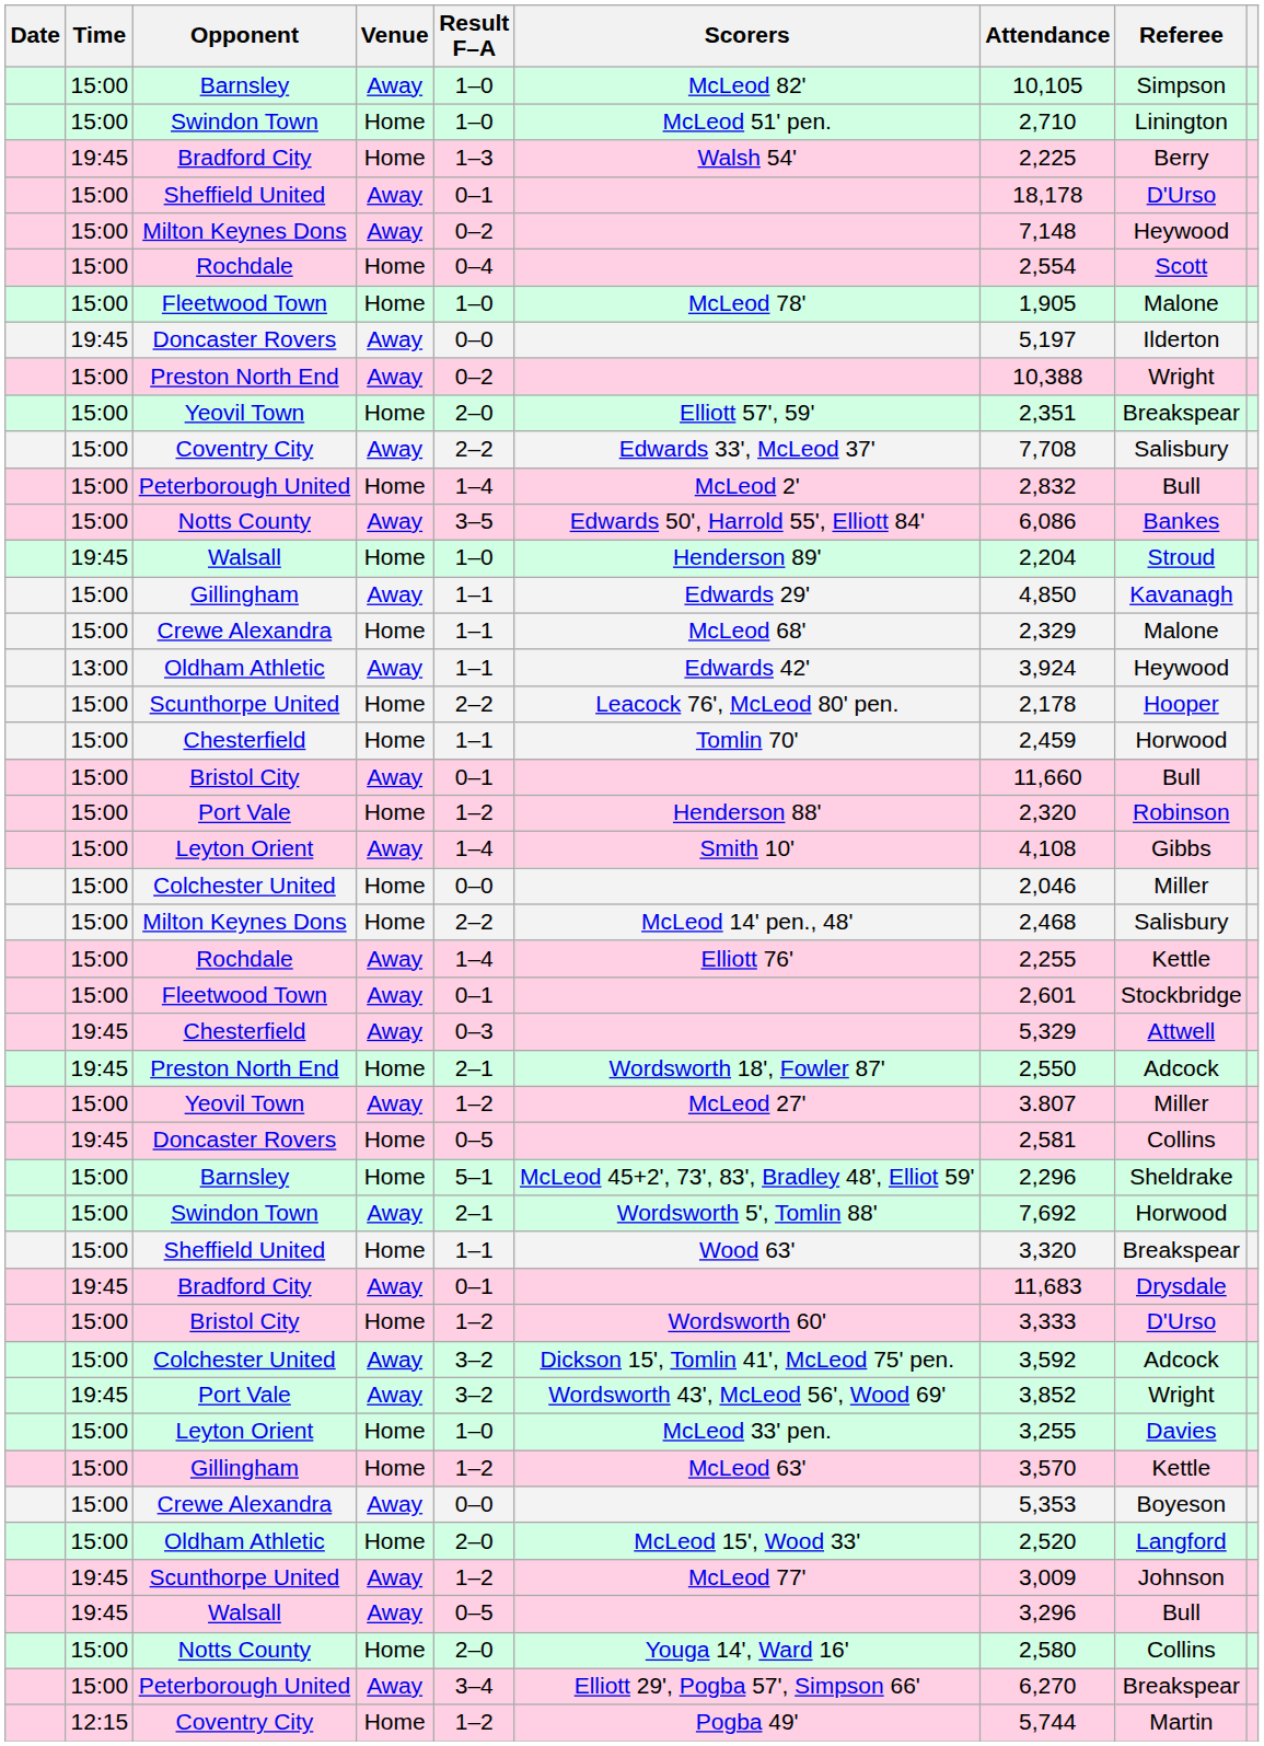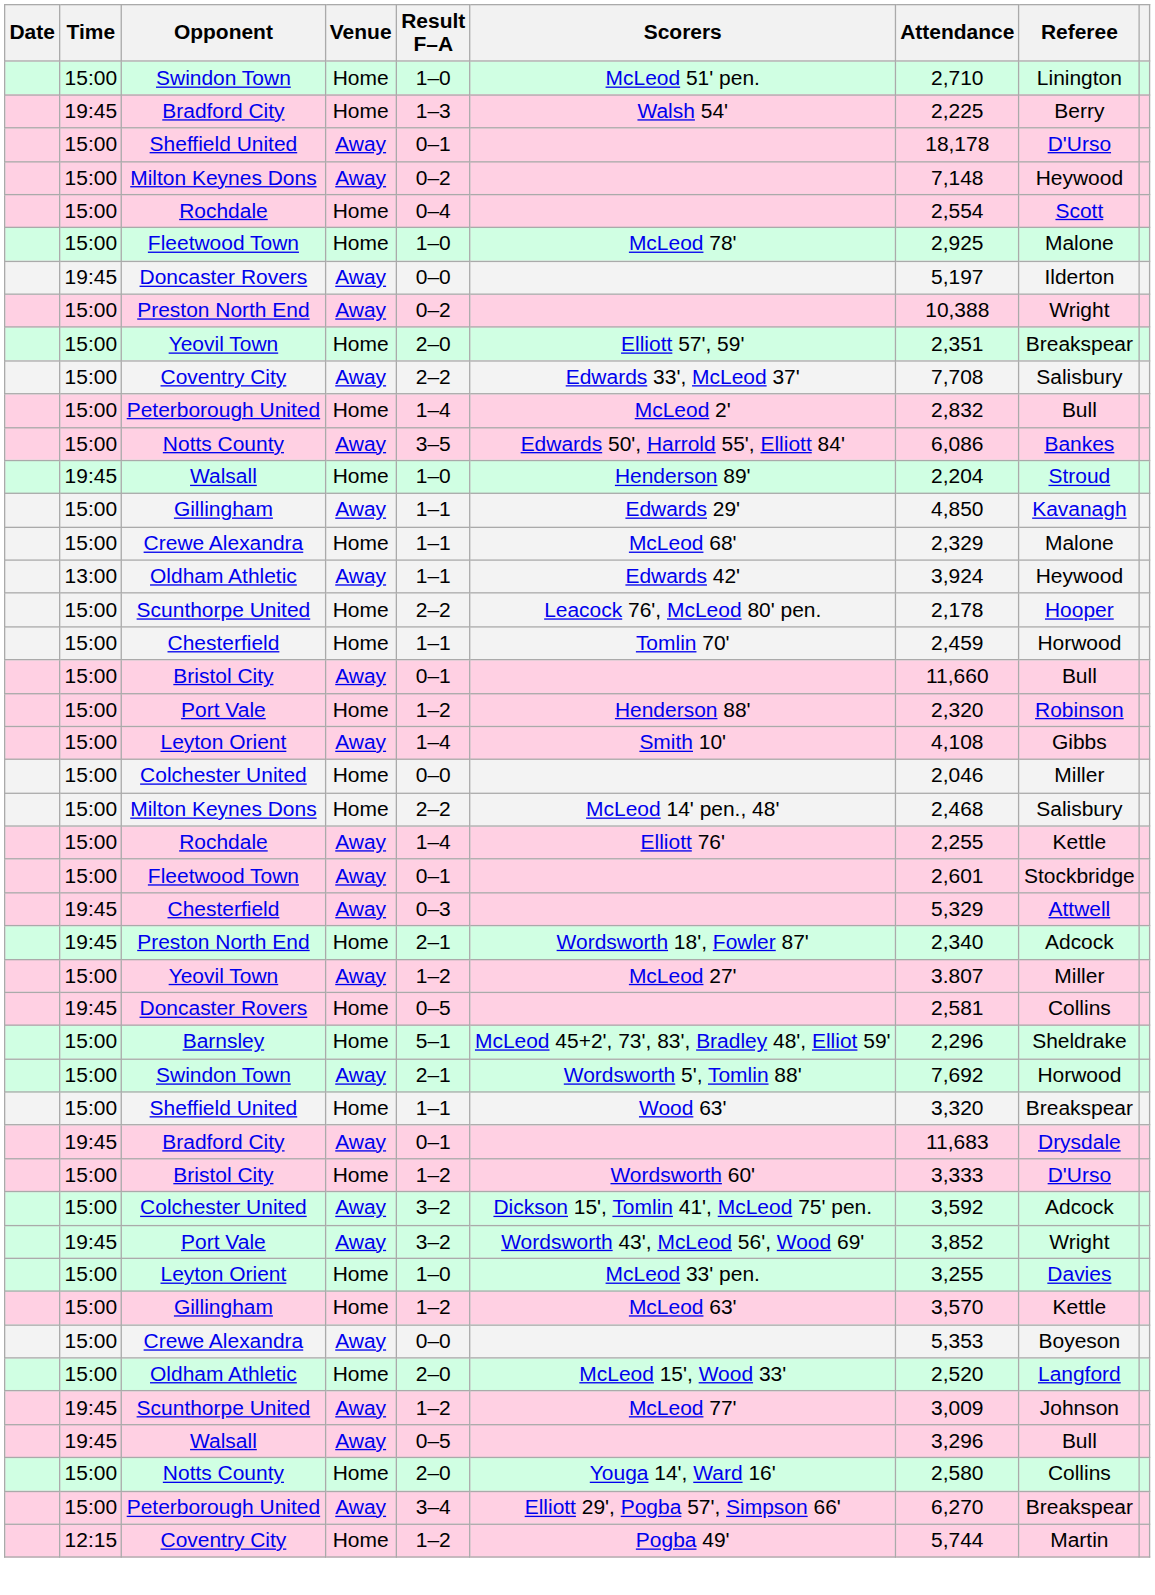 <table class="wikitable sortable" style="text-align:center">
 <tr>
 <th>Date</th>
 <th>Time</th>
 <th>Opponent</th>
 <th>Venue</th>
 <th>Result<br>F–A</th>
 <th class="unsortable">Scorers</th>
 <th>Attendance</th>
 <th class="unsortable">Referee</th>
 <th class="unsortable"></th>
-</tr>
-<tr bgcolor="#d0ffe3">
-<td></td>
-<td>15:00</td>
-<td><a href='#'>Barnsley</a></td>
-<td><a href='#'>Away</a></td>
-<td>1–0</td>
-<td><a href='#'>McLeod</a> 82'</td>
-<td>10,105</td>
-<td>Simpson</td>
-<td></td>
 </tr>
 <tr bgcolor="#d0ffe3">
 <td></td>
 <td>15:00</td>
 <td><a href='#'>Swindon Town</a></td>
 <td>Home</td>
 <td>1–0</td>
 <td><a href='#'>McLeod</a> 51' pen.</td>
 <td>2,710</td>
 <td>Linington</td>
 <td></td>
 </tr>
 <tr bgcolor="#ffd0e3">
 <td></td>
 <td>19:45</td>
 <td><a href='#'>Bradford City</a></td>
 <td>Home</td>
 <td>1–3</td>
 <td><a href='#'>Walsh</a> 54'</td>
 <td>2,225</td>
 <td>Berry</td>
 <td></td>
 </tr>
 <tr bgcolor="#ffd0e3">
 <td></td>
 <td>15:00</td>
 <td><a href='#'>Sheffield United</a></td>
 <td><a href='#'>Away</a></td>
 <td>0–1</td>
 <td></td>
 <td>18,178</td>
 <td><a href='#'>D'Urso</a></td>
 <td></td>
 </tr>
 <tr bgcolor="#ffd0e3">
 <td></td>
 <td>15:00</td>
 <td><a href='#'>Milton Keynes Dons</a></td>
 <td><a href='#'>Away</a></td>
 <td>0–2</td>
 <td></td>
 <td>7,148</td>
 <td>Heywood</td>
 <td></td>
 </tr>
 <tr bgcolor="#ffd0e3">
 <td></td>
 <td>15:00</td>
 <td><a href='#'>Rochdale</a></td>
 <td>Home</td>
 <td>0–4</td>
 <td></td>
 <td>2,554</td>
 <td><a href='#'>Scott</a></td>
 <td></td>
 </tr>
 <tr bgcolor="#d0ffe3">
 <td></td>
 <td>15:00</td>
 <td><a href='#'>Fleetwood Town</a></td>
 <td>Home</td>
 <td>1–0</td>
 <td><a href='#'>McLeod</a> 78'</td>
-<td>1,905</td>
+<td>2,925</td>
 <td>Malone</td>
 <td></td>
 </tr>
 <tr bgcolor="#f3f3f3">
 <td></td>
 <td>19:45</td>
 <td><a href='#'>Doncaster Rovers</a></td>
 <td><a href='#'>Away</a></td>
 <td>0–0</td>
 <td></td>
 <td>5,197</td>
 <td>Ilderton</td>
 <td></td>
 </tr>
 <tr bgcolor="#ffd0e3">
 <td></td>
 <td>15:00</td>
 <td><a href='#'>Preston North End</a></td>
 <td><a href='#'>Away</a></td>
 <td>0–2</td>
 <td></td>
 <td>10,388</td>
 <td>Wright</td>
 <td></td>
 </tr>
 <tr bgcolor="#d0ffe3">
 <td></td>
 <td>15:00</td>
 <td><a href='#'>Yeovil Town</a></td>
 <td>Home</td>
 <td>2–0</td>
 <td><a href='#'>Elliott</a> 57', 59'</td>
 <td>2,351</td>
 <td>Breakspear</td>
 <td></td>
 </tr>
 <tr bgcolor="#f3f3f3">
 <td></td>
 <td>15:00</td>
 <td><a href='#'>Coventry City</a></td>
 <td><a href='#'>Away</a></td>
 <td>2–2</td>
 <td><a href='#'>Edwards</a> 33', <a href='#'>McLeod</a> 37'</td>
 <td>7,708</td>
 <td>Salisbury</td>
 <td></td>
 </tr>
 <tr bgcolor="#ffd0e3">
 <td></td>
 <td>15:00</td>
 <td><a href='#'>Peterborough United</a></td>
 <td>Home</td>
 <td>1–4</td>
 <td><a href='#'>McLeod</a> 2'</td>
 <td>2,832</td>
 <td>Bull</td>
 <td></td>
 </tr>
 <tr bgcolor="#ffd0e3">
 <td></td>
 <td>15:00</td>
 <td><a href='#'>Notts County</a></td>
 <td><a href='#'>Away</a></td>
 <td>3–5</td>
 <td><a href='#'>Edwards</a> 50', <a href='#'>Harrold</a> 55', <a href='#'>Elliott</a> 84'</td>
 <td>6,086</td>
 <td><a href='#'>Bankes</a></td>
 <td></td>
 </tr>
 <tr bgcolor="#d0ffe3">
 <td></td>
 <td>19:45</td>
 <td><a href='#'>Walsall</a></td>
 <td>Home</td>
 <td>1–0</td>
 <td><a href='#'>Henderson</a> 89'</td>
 <td>2,204</td>
 <td><a href='#'>Stroud</a></td>
 <td></td>
 </tr>
 <tr bgcolor="#f3f3f3">
 <td></td>
 <td>15:00</td>
 <td><a href='#'>Gillingham</a></td>
 <td><a href='#'>Away</a></td>
 <td>1–1</td>
 <td><a href='#'>Edwards</a> 29'</td>
 <td>4,850</td>
 <td><a href='#'>Kavanagh</a></td>
 <td></td>
 </tr>
 <tr bgcolor="#f3f3f3">
 <td></td>
 <td>15:00</td>
 <td><a href='#'>Crewe Alexandra</a></td>
 <td>Home</td>
 <td>1–1</td>
 <td><a href='#'>McLeod</a> 68'</td>
 <td>2,329</td>
 <td>Malone</td>
 <td></td>
 </tr>
 <tr bgcolor="#f3f3f3">
 <td></td>
 <td>13:00</td>
 <td><a href='#'>Oldham Athletic</a></td>
 <td><a href='#'>Away</a></td>
 <td>1–1</td>
 <td><a href='#'>Edwards</a> 42'</td>
 <td>3,924</td>
 <td>Heywood</td>
 <td></td>
 </tr>
 <tr bgcolor="#f3f3f3">
 <td></td>
 <td>15:00</td>
 <td><a href='#'>Scunthorpe United</a></td>
 <td>Home</td>
 <td>2–2</td>
 <td><a href='#'>Leacock</a> 76', <a href='#'>McLeod</a> 80' pen.</td>
 <td>2,178</td>
 <td><a href='#'>Hooper</a></td>
 <td></td>
 </tr>
 <tr bgcolor="#f3f3f3">
 <td></td>
 <td>15:00</td>
 <td><a href='#'>Chesterfield</a></td>
 <td>Home</td>
 <td>1–1</td>
 <td><a href='#'>Tomlin</a> 70'</td>
 <td>2,459</td>
 <td>Horwood</td>
 <td></td>
 </tr>
 <tr bgcolor="#ffd0e3">
 <td></td>
 <td>15:00</td>
 <td><a href='#'>Bristol City</a></td>
 <td><a href='#'>Away</a></td>
 <td>0–1</td>
 <td></td>
 <td>11,660</td>
 <td>Bull</td>
 <td></td>
 </tr>
 <tr bgcolor="#ffd0e3">
 <td></td>
 <td>15:00</td>
 <td><a href='#'>Port Vale</a></td>
 <td>Home</td>
 <td>1–2</td>
 <td><a href='#'>Henderson</a> 88'</td>
 <td>2,320</td>
 <td><a href='#'>Robinson</a></td>
 <td></td>
 </tr>
 <tr bgcolor="#ffd0e3">
 <td></td>
 <td>15:00</td>
 <td><a href='#'>Leyton Orient</a></td>
 <td><a href='#'>Away</a></td>
 <td>1–4</td>
 <td><a href='#'>Smith</a> 10'</td>
 <td>4,108</td>
 <td>Gibbs</td>
 <td></td>
 </tr>
 <tr bgcolor="#f3f3f3">
 <td></td>
 <td>15:00</td>
 <td><a href='#'>Colchester United</a></td>
 <td>Home</td>
 <td>0–0</td>
 <td></td>
 <td>2,046</td>
 <td>Miller</td>
 <td></td>
 </tr>
 <tr bgcolor="#f3f3f3">
 <td></td>
 <td>15:00</td>
 <td><a href='#'>Milton Keynes Dons</a></td>
 <td>Home</td>
 <td>2–2</td>
 <td><a href='#'>McLeod</a> 14' pen., 48'</td>
 <td>2,468</td>
 <td>Salisbury</td>
 <td></td>
 </tr>
 <tr bgcolor="#ffd0e3">
 <td></td>
 <td>15:00</td>
 <td><a href='#'>Rochdale</a></td>
 <td><a href='#'>Away</a></td>
 <td>1–4</td>
 <td><a href='#'>Elliott</a> 76'</td>
 <td>2,255</td>
 <td>Kettle</td>
 <td></td>
 </tr>
 <tr bgcolor="#ffd0e3">
 <td></td>
 <td>15:00</td>
 <td><a href='#'>Fleetwood Town</a></td>
 <td><a href='#'>Away</a></td>
 <td>0–1</td>
 <td></td>
 <td>2,601</td>
 <td>Stockbridge</td>
 <td></td>
 </tr>
 <tr bgcolor="#ffd0e3">
 <td></td>
 <td>19:45</td>
 <td><a href='#'>Chesterfield</a></td>
 <td><a href='#'>Away</a></td>
 <td>0–3</td>
 <td></td>
 <td>5,329</td>
 <td><a href='#'>Attwell</a></td>
 <td></td>
 </tr>
 <tr bgcolor="#d0ffe3">
 <td></td>
 <td>19:45</td>
 <td><a href='#'>Preston North End</a></td>
 <td>Home</td>
 <td>2–1</td>
 <td><a href='#'>Wordsworth</a> 18', <a href='#'>Fowler</a> 87'</td>
-<td>2,550</td>
+<td>2,340</td>
 <td>Adcock</td>
 <td></td>
 </tr>
 <tr bgcolor="#ffd0e3">
 <td></td>
 <td>15:00</td>
 <td><a href='#'>Yeovil Town</a></td>
 <td><a href='#'>Away</a></td>
 <td>1–2</td>
 <td><a href='#'>McLeod</a> 27'</td>
 <td>3.807</td>
 <td>Miller</td>
 <td></td>
 </tr>
 <tr bgcolor="#ffd0e3">
 <td></td>
 <td>19:45</td>
 <td><a href='#'>Doncaster Rovers</a></td>
 <td>Home</td>
 <td>0–5</td>
 <td></td>
 <td>2,581</td>
 <td>Collins</td>
 <td></td>
 </tr>
 <tr bgcolor="#d0ffe3">
 <td></td>
 <td>15:00</td>
 <td><a href='#'>Barnsley</a></td>
 <td>Home</td>
 <td>5–1</td>
 <td><a href='#'>McLeod</a> 45+2', 73', 83', <a href='#'>Bradley</a> 48', <a href='#'>Elliot</a> 59'</td>
 <td>2,296</td>
 <td>Sheldrake</td>
 <td></td>
 </tr>
 <tr bgcolor="#d0ffe3">
 <td></td>
 <td>15:00</td>
 <td><a href='#'>Swindon Town</a></td>
 <td><a href='#'>Away</a></td>
 <td>2–1</td>
 <td><a href='#'>Wordsworth</a> 5', <a href='#'>Tomlin</a> 88'</td>
 <td>7,692</td>
 <td>Horwood</td>
 <td></td>
 </tr>
 <tr bgcolor="#f3f3f3">
 <td></td>
 <td>15:00</td>
 <td><a href='#'>Sheffield United</a></td>
 <td>Home</td>
 <td>1–1</td>
 <td><a href='#'>Wood</a> 63'</td>
 <td>3,320</td>
 <td>Breakspear</td>
 <td></td>
 </tr>
 <tr bgcolor="#ffd0e3">
 <td></td>
 <td>19:45</td>
 <td><a href='#'>Bradford City</a></td>
 <td><a href='#'>Away</a></td>
 <td>0–1</td>
 <td></td>
 <td>11,683</td>
 <td><a href='#'>Drysdale</a></td>
 <td></td>
 </tr>
 <tr bgcolor="#ffd0e3">
 <td></td>
 <td>15:00</td>
 <td><a href='#'>Bristol City</a></td>
 <td>Home</td>
 <td>1–2</td>
 <td><a href='#'>Wordsworth</a> 60'</td>
 <td>3,333</td>
 <td><a href='#'>D'Urso</a></td>
 <td></td>
 </tr>
 <tr bgcolor="#d0ffe3">
 <td></td>
 <td>15:00</td>
 <td><a href='#'>Colchester United</a></td>
 <td><a href='#'>Away</a></td>
 <td>3–2</td>
 <td><a href='#'>Dickson</a> 15', <a href='#'>Tomlin</a> 41', <a href='#'>McLeod</a> 75' pen.</td>
 <td>3,592</td>
 <td>Adcock</td>
 <td></td>
 </tr>
 <tr bgcolor="#d0ffe3">
 <td></td>
 <td>19:45</td>
 <td><a href='#'>Port Vale</a></td>
 <td><a href='#'>Away</a></td>
 <td>3–2</td>
 <td><a href='#'>Wordsworth</a> 43', <a href='#'>McLeod</a> 56', <a href='#'>Wood</a> 69'</td>
 <td>3,852</td>
 <td>Wright</td>
 <td></td>
 </tr>
 <tr bgcolor="#d0ffe3">
 <td></td>
 <td>15:00</td>
 <td><a href='#'>Leyton Orient</a></td>
 <td>Home</td>
 <td>1–0</td>
 <td><a href='#'>McLeod</a> 33' pen.</td>
 <td>3,255</td>
 <td><a href='#'>Davies</a></td>
 <td></td>
 </tr>
 <tr bgcolor="#ffd0e3">
 <td></td>
 <td>15:00</td>
 <td><a href='#'>Gillingham</a></td>
 <td>Home</td>
 <td>1–2</td>
 <td><a href='#'>McLeod</a> 63'</td>
 <td>3,570</td>
 <td>Kettle</td>
 <td></td>
 </tr>
 <tr bgcolor="#f3f3f3">
 <td></td>
 <td>15:00</td>
 <td><a href='#'>Crewe Alexandra</a></td>
 <td><a href='#'>Away</a></td>
 <td>0–0</td>
 <td></td>
 <td>5,353</td>
 <td>Boyeson</td>
 <td></td>
 </tr>
 <tr bgcolor="#d0ffe3">
 <td></td>
 <td>15:00</td>
 <td><a href='#'>Oldham Athletic</a></td>
 <td>Home</td>
 <td>2–0</td>
 <td><a href='#'>McLeod</a> 15', <a href='#'>Wood</a> 33'</td>
 <td>2,520</td>
 <td><a href='#'>Langford</a></td>
 <td></td>
 </tr>
 <tr bgcolor="#ffd0e3">
 <td></td>
 <td>19:45</td>
 <td><a href='#'>Scunthorpe United</a></td>
 <td><a href='#'>Away</a></td>
 <td>1–2</td>
 <td><a href='#'>McLeod</a> 77'</td>
 <td>3,009</td>
 <td>Johnson</td>
 <td></td>
 </tr>
 <tr bgcolor="#ffd0e3">
 <td></td>
 <td>19:45</td>
 <td><a href='#'>Walsall</a></td>
 <td><a href='#'>Away</a></td>
 <td>0–5</td>
 <td></td>
 <td>3,296</td>
 <td>Bull</td>
 <td></td>
 </tr>
 <tr bgcolor="#d0ffe3">
 <td></td>
 <td>15:00</td>
 <td><a href='#'>Notts County</a></td>
 <td>Home</td>
 <td>2–0</td>
 <td><a href='#'>Youga</a> 14', <a href='#'>Ward</a> 16'</td>
 <td>2,580</td>
 <td>Collins</td>
 <td></td>
 </tr>
 <tr bgcolor="#ffd0e3">
 <td></td>
 <td>15:00</td>
 <td><a href='#'>Peterborough United</a></td>
 <td><a href='#'>Away</a></td>
 <td>3–4</td>
 <td><a href='#'>Elliott</a> 29', <a href='#'>Pogba</a> 57', <a href='#'>Simpson</a> 66'</td>
 <td>6,270</td>
 <td>Breakspear</td>
 <td></td>
 </tr>
 <tr bgcolor="#ffd0e3">
 <td></td>
 <td>12:15</td>
 <td><a href='#'>Coventry City</a></td>
 <td>Home</td>
 <td>1–2</td>
 <td><a href='#'>Pogba</a> 49'</td>
 <td>5,744</td>
 <td>Martin</td>
 <td></td>
 </tr>
 </table>
